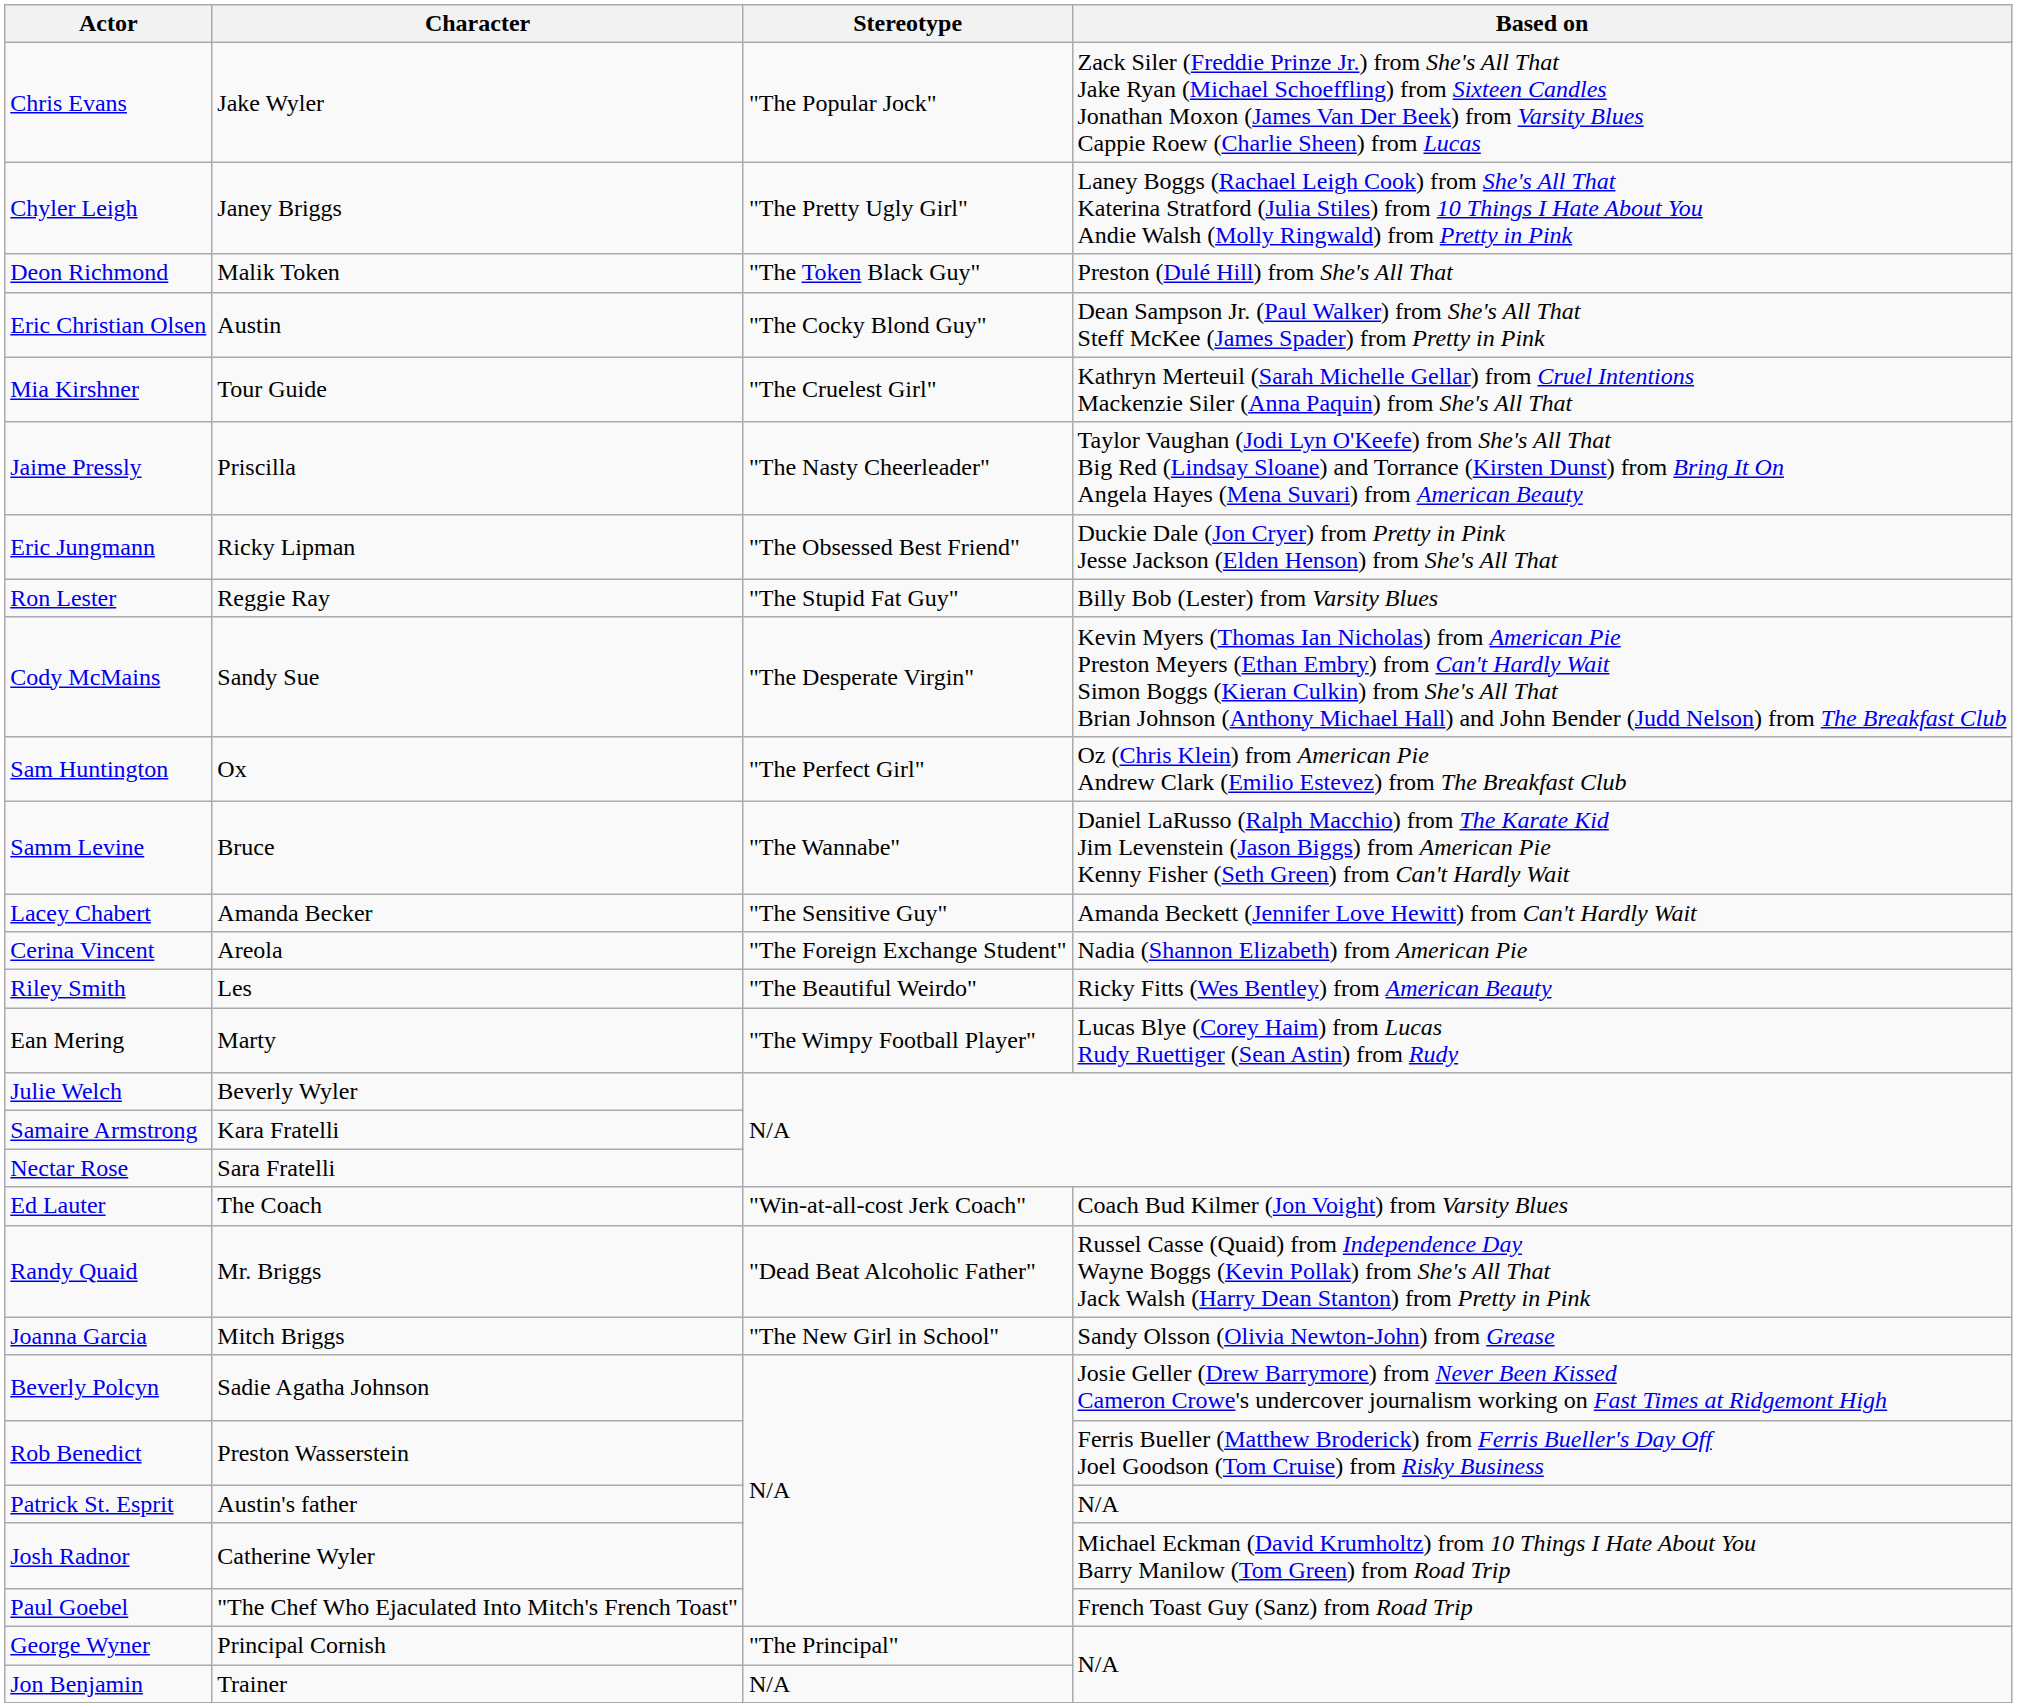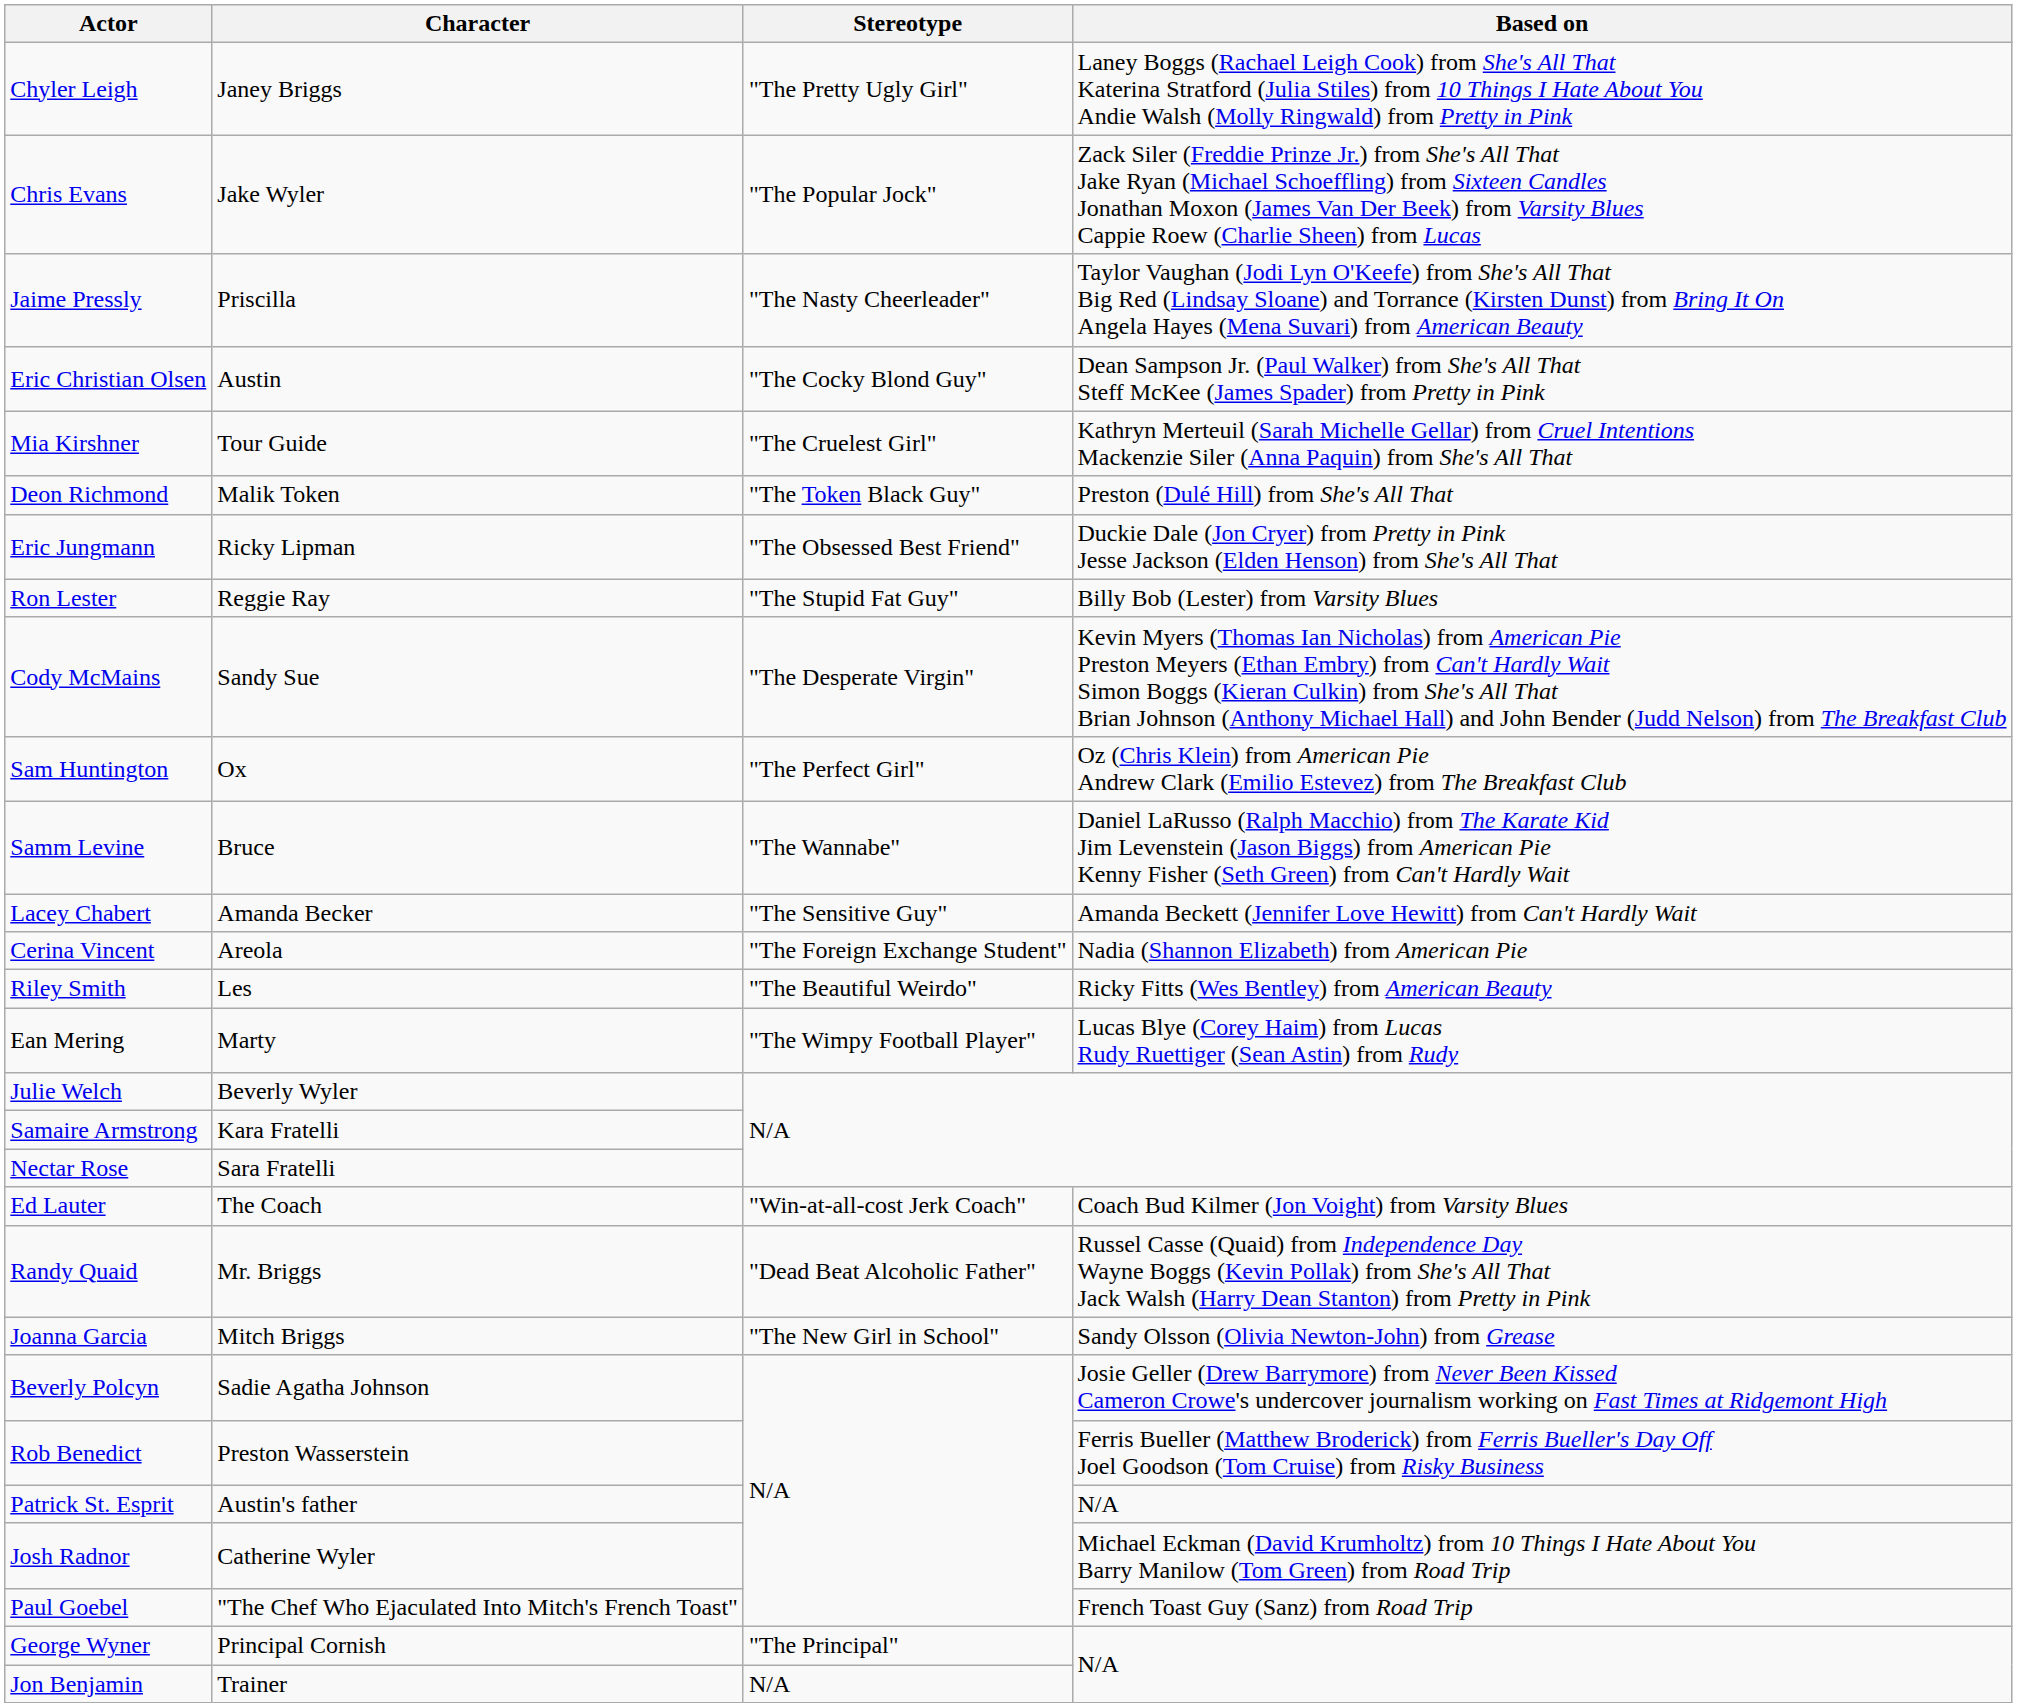 <table class="wikitable">
 <tr>
 <th scope="col">Actor</th>
 <th scope="col">Character</th>
 <th scope="col">Stereotype</th>
 <th scope="col">Based on</th>
 </tr>
 <tr>
+<td scope="row"><a href='#'>Chyler Leigh</a></td>
+<td>Janey Briggs</td>
+<td>"The Pretty Ugly Girl"</td>
+<td>Laney Boggs (<a href='#'>Rachael Leigh Cook</a>) from <em><a href='#'>She's All That</a></em><br>Katerina Stratford (<a href='#'>Julia Stiles</a>) from <em><a href='#'>10 Things I Hate About You</a></em><br>Andie Walsh (<a href='#'>Molly Ringwald</a>) from <em><a href='#'>Pretty in Pink</a></em></td>
+</tr>
+<tr>
 <td scope="row"><a href='#'>Chris Evans</a></td>
 <td>Jake Wyler</td>
 <td>"The Popular Jock"</td>
 <td>Zack Siler (<a href='#'>Freddie Prinze Jr.</a>) from <em>She's All That</em><br> Jake Ryan (<a href='#'>Michael Schoeffling</a>) from <em><a href='#'>Sixteen Candles</a></em><br>Jonathan Moxon (<a href='#'>James Van Der Beek</a>) from <em><a href='#'>Varsity Blues</a></em><br>Cappie Roew (<a href='#'>Charlie Sheen</a>) from <em><a href='#'>Lucas</a></em></td>
 </tr>
 <tr>
-<td scope="row"><a href='#'>Chyler Leigh</a></td>
-<td>Janey Briggs</td>
-<td>"The Pretty Ugly Girl"</td>
-<td>Laney Boggs (<a href='#'>Rachael Leigh Cook</a>) from <em><a href='#'>She's All That</a></em><br>Katerina Stratford (<a href='#'>Julia Stiles</a>) from <em><a href='#'>10 Things I Hate About You</a></em><br>Andie Walsh (<a href='#'>Molly Ringwald</a>) from <em><a href='#'>Pretty in Pink</a></em></td>
-</tr>
-<tr>
-<td scope="row"><a href='#'>Deon Richmond</a></td>
-<td>Malik Token</td>
-<td>"The <a href='#'>Token</a> Black Guy"</td>
-<td>Preston (<a href='#'>Dulé Hill</a>) from <em>She's All That</em></td>
+<td scope="row"><a href='#'>Jaime Pressly</a></td>
+<td>Priscilla</td>
+<td>"The Nasty Cheerleader"</td>
+<td>Taylor Vaughan (<a href='#'>Jodi Lyn O'Keefe</a>) from <em>She's All That</em><br>Big Red (<a href='#'>Lindsay Sloane</a>) and Torrance (<a href='#'>Kirsten Dunst</a>) from <em><a href='#'>Bring It On</a></em><br>Angela Hayes (<a href='#'>Mena Suvari</a>) from <em><a href='#'>American Beauty</a></em></td>
 </tr>
 <tr>
 <td scope="row"><a href='#'>Eric Christian Olsen</a></td>
 <td>Austin</td>
 <td>"The Cocky Blond Guy"</td>
 <td>Dean Sampson Jr. (<a href='#'>Paul Walker</a>) from <em>She's All That</em><br>Steff McKee (<a href='#'>James Spader</a>) from <em>Pretty in Pink</em></td>
 </tr>
 <tr>
 <td scope="row"><a href='#'>Mia Kirshner</a></td>
 <td>Tour Guide</td>
 <td>"The Cruelest Girl"</td>
 <td>Kathryn Merteuil (<a href='#'>Sarah Michelle Gellar</a>) from <em><a href='#'>Cruel Intentions</a></em><br>Mackenzie Siler (<a href='#'>Anna Paquin</a>) from <em>She's All That</em></td>
 </tr>
 <tr>
-<td scope="row"><a href='#'>Jaime Pressly</a></td>
-<td>Priscilla</td>
-<td>"The Nasty Cheerleader"</td>
-<td>Taylor Vaughan (<a href='#'>Jodi Lyn O'Keefe</a>) from <em>She's All That</em><br>Big Red (<a href='#'>Lindsay Sloane</a>) and Torrance (<a href='#'>Kirsten Dunst</a>) from <em><a href='#'>Bring It On</a></em><br>Angela Hayes (<a href='#'>Mena Suvari</a>) from <em><a href='#'>American Beauty</a></em></td>
+<td scope="row"><a href='#'>Deon Richmond</a></td>
+<td>Malik Token</td>
+<td>"The <a href='#'>Token</a> Black Guy"</td>
+<td>Preston (<a href='#'>Dulé Hill</a>) from <em>She's All That</em></td>
 </tr>
 <tr>
 <td><a href='#'>Eric Jungmann</a></td>
 <td>Ricky Lipman</td>
 <td>"The Obsessed Best Friend"</td>
 <td>Duckie Dale (<a href='#'>Jon Cryer</a>) from <em>Pretty in Pink</em><br>Jesse Jackson (<a href='#'>Elden Henson</a>) from <em>She's All That</em></td>
 </tr>
 <tr>
 <td scope="row"><a href='#'>Ron Lester</a></td>
 <td>Reggie Ray</td>
 <td>"The Stupid Fat Guy"</td>
 <td>Billy Bob (Lester) from <em>Varsity Blues</em></td>
 </tr>
 <tr>
 <td scope="row"><a href='#'>Cody McMains</a></td>
 <td>Sandy Sue</td>
 <td>"The Desperate Virgin"</td>
 <td>Kevin Myers (<a href='#'>Thomas Ian Nicholas</a>) from <em><a href='#'>American Pie</a></em><br>Preston Meyers (<a href='#'>Ethan Embry</a>) from <em><a href='#'>Can't Hardly Wait</a></em><br>Simon Boggs (<a href='#'>Kieran Culkin</a>) from <em>She's All That</em><br>Brian Johnson (<a href='#'>Anthony Michael Hall</a>) and John Bender (<a href='#'>Judd Nelson</a>) from <em><a href='#'>The Breakfast Club</a></em></td>
 </tr>
 <tr>
 <td scope="row"><a href='#'>Sam Huntington</a></td>
 <td>Ox</td>
 <td>"The Perfect Girl"</td>
 <td>Oz (<a href='#'>Chris Klein</a>) from <em>American Pie</em><br>Andrew Clark (<a href='#'>Emilio Estevez</a>) from <em>The Breakfast Club</em></td>
 </tr>
 <tr>
 <td scope="row"><a href='#'>Samm Levine</a></td>
 <td>Bruce</td>
 <td>"The Wannabe"</td>
 <td>Daniel LaRusso (<a href='#'>Ralph Macchio</a>) from <em><a href='#'>The Karate Kid</a></em><br>Jim Levenstein (<a href='#'>Jason Biggs</a>) from <em>American Pie</em><br>Kenny Fisher (<a href='#'>Seth Green</a>) from <em>Can't Hardly Wait</em></td>
 </tr>
 <tr>
 <td scope="row"><a href='#'>Lacey Chabert</a></td>
 <td>Amanda Becker</td>
 <td>"The Sensitive Guy"</td>
 <td>Amanda Beckett (<a href='#'>Jennifer Love Hewitt</a>) from <em>Can't Hardly Wait</em></td>
 </tr>
 <tr>
 <td scope="row"><a href='#'>Cerina Vincent</a></td>
 <td>Areola</td>
 <td>"The Foreign Exchange Student"</td>
 <td>Nadia (<a href='#'>Shannon Elizabeth</a>) from <em>American Pie</em></td>
 </tr>
 <tr>
 <td scope="row"><a href='#'>Riley Smith</a></td>
 <td>Les</td>
 <td>"The Beautiful Weirdo"</td>
 <td>Ricky Fitts (<a href='#'>Wes Bentley</a>) from <em><a href='#'>American Beauty</a></em></td>
 </tr>
 <tr>
 <td scope="row">Ean Mering</td>
 <td>Marty</td>
 <td>"The Wimpy Football Player"</td>
 <td>Lucas Blye (<a href='#'>Corey Haim</a>) from <em>Lucas</em><br><a href='#'>Rudy Ruettiger</a> (<a href='#'>Sean Astin</a>) from <em><a href='#'>Rudy</a></em></td>
 </tr>
 <tr>
 <td scope="row"><a href='#'>Julie Welch</a></td>
 <td>Beverly Wyler</td>
 <td colspan="2" rowspan="3">N/A</td>
 </tr>
 <tr>
 <td scope="row"><a href='#'>Samaire Armstrong</a></td>
 <td>Kara Fratelli</td>
 </tr>
 <tr>
 <td scope="row"><a href='#'>Nectar Rose</a></td>
 <td>Sara Fratelli</td>
 </tr>
 <tr>
 <td scope="row"><a href='#'>Ed Lauter</a></td>
 <td>The Coach</td>
 <td>"Win-at-all-cost Jerk Coach"</td>
 <td>Coach Bud Kilmer (<a href='#'>Jon Voight</a>) from <em>Varsity Blues</em></td>
 </tr>
 <tr>
 <td scope="row"><a href='#'>Randy Quaid</a></td>
 <td>Mr. Briggs</td>
 <td>"Dead Beat Alcoholic Father"</td>
 <td>Russel Casse (Quaid) from <em><a href='#'>Independence Day</a></em><br>Wayne Boggs (<a href='#'>Kevin Pollak</a>) from <em>She's All That</em><br>Jack Walsh (<a href='#'>Harry Dean Stanton</a>) from <em>Pretty in Pink</em></td>
 </tr>
 <tr>
 <td scope="row"><a href='#'>Joanna Garcia</a></td>
 <td>Mitch Briggs</td>
 <td>"The New Girl in School"</td>
 <td>Sandy Olsson (<a href='#'>Olivia Newton-John</a>) from <em><a href='#'>Grease</a></em></td>
 </tr>
 <tr>
 <td scope="row"><a href='#'>Beverly Polcyn</a></td>
 <td>Sadie Agatha Johnson</td>
 <td rowspan="5">N/A</td>
 <td>Josie Geller (<a href='#'>Drew Barrymore</a>) from <em><a href='#'>Never Been Kissed</a></em><br><a href='#'>Cameron Crowe</a>'s undercover journalism working on <em><a href='#'>Fast Times at Ridgemont High</a></em></td>
 </tr>
 <tr>
 <td scope="row"><a href='#'>Rob Benedict</a></td>
 <td>Preston Wasserstein</td>
 <td>Ferris Bueller (<a href='#'>Matthew Broderick</a>) from <em><a href='#'>Ferris Bueller's Day Off</a></em><br>Joel Goodson (<a href='#'>Tom Cruise</a>) from <em><a href='#'>Risky Business</a></em></td>
 </tr>
 <tr>
 <td scope="row"><a href='#'>Patrick St. Esprit</a></td>
 <td>Austin's father</td>
 <td>N/A</td>
 </tr>
 <tr>
 <td scope="row"><a href='#'>Josh Radnor</a></td>
 <td>Catherine Wyler</td>
 <td>Michael Eckman (<a href='#'>David Krumholtz</a>) from <em>10 Things I Hate About You</em><br>Barry Manilow (<a href='#'>Tom Green</a>) from <em>Road Trip</em></td>
 </tr>
 <tr>
 <td scope="row"><a href='#'>Paul Goebel</a></td>
 <td>"The Chef Who Ejaculated Into Mitch's French Toast"</td>
 <td>French Toast Guy (Sanz) from <em>Road Trip</em></td>
 </tr>
 <tr>
 <td scope="row"><a href='#'>George Wyner</a></td>
 <td>Principal Cornish</td>
 <td>"The Principal"</td>
 <td rowspan="2">N/A</td>
 </tr>
 <tr>
 <td scope="row"><a href='#'>Jon Benjamin</a></td>
 <td>Trainer</td>
 <td>N/A</td>
 </tr>
 </table>
